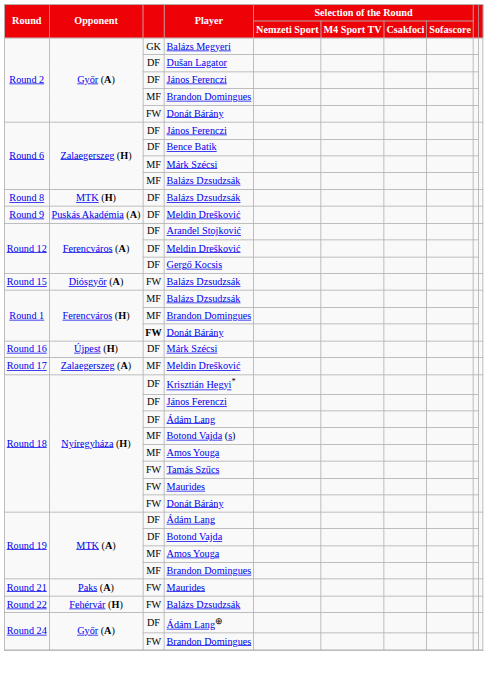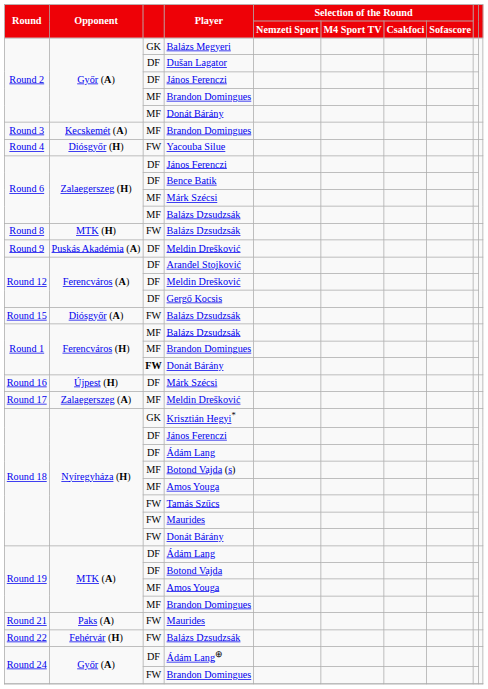 <table class="wikitable sortable sticky-header-multi" style="text-align:center; font-size:85%;">
 <tr>
 <th rowspan="2" style="background-color:#ee0107; color:#ffffff;">Round</th>
 <th rowspan="2" style="background-color:#ee0107; color:#ffffff;">Opponent</th>
 <th rowspan="2" style="background-color:#ee0107; color:#ffffff;"></th>
 <th rowspan="2" style="background-color:#ee0107; color:#ffffff;">Player</th>
 <th colspan="4" style="background-color:#ee0107; color:#ffffff;">Selection of the Round</th>
 <th rowspan="2" style="background-color:#ee0107; color:#ffffff;"></th>
 <th rowspan="2" style="background-color:#ee0107; color:#ffffff;" class="unsortable"></th>
 </tr>
 <tr>
 <th style="background-color:#ee0107; color:#ffffff;">Nemzeti Sport</th>
 <th style="background-color:#ee0107; color:#ffffff;">M4 Sport TV</th>
 <th style="background-color:#ee0107; color:#ffffff;">Csakfoci</th>
 <th style="background-color:#ee0107; color:#ffffff;">Sofascore</th>
 </tr>
 <tr>
 <td rowspan="5"><a href='#'>Round 2</a></td>
 <td rowspan="5"><a href='#'>Győr</a> (<strong>A</strong>)</td>
 <td>GK</td>
 <td style="text-align:left;" data-sort-value="Megyeri"> <a href='#'>Balázs Megyeri</a></td>
 <td></td>
 <td></td>
 <td></td>
 <td></td>
 <td></td>
 <td rowspan="5"></td>
 </tr>
 <tr>
 <td>DF</td>
 <td style="text-align:left;" data-sort-value="Lagator"> <a href='#'>Dušan Lagator</a></td>
 <td></td>
 <td></td>
 <td></td>
 <td></td>
 <td></td>
 </tr>
 <tr>
 <td>DF</td>
 <td style="text-align:left;" data-sort-value="Ferenczi"> <a href='#'>János Ferenczi</a></td>
 <td></td>
 <td></td>
 <td></td>
 <td></td>
 <td></td>
 </tr>
 <tr>
 <td>MF</td>
 <td style="text-align:left;" data-sort-value="Domingues"> <a href='#'>Brandon Domingues</a></td>
 <td></td>
 <td></td>
 <td></td>
 <td></td>
 <td></td>
 </tr>
 <tr>
+<td>MF</td>
+<td style="text-align:left;" data-sort-value="Barany"> <a href='#'>Donát Bárány</a></td>
+<td></td>
+<td></td>
+<td></td>
+<td></td>
+<td></td>
+</tr>
+<tr>
+<td><a href='#'>Round 3</a></td>
+<td><a href='#'>Kecskemét</a> (<strong>A</strong>)</td>
+<td>MF</td>
+<td style="text-align:left;" data-sort-value="Domingues"> <a href='#'>Brandon Domingues</a></td>
+<td></td>
+<td></td>
+<td></td>
+<td></td>
+<td></td>
+<td></td>
+</tr>
+<tr>
+<td><a href='#'>Round 4</a></td>
+<td><a href='#'>Diósgyőr</a> (<strong>H</strong>)</td>
 <td>FW</td>
-<td style="text-align:left;" data-sort-value="Barany"> <a href='#'>Donát Bárány</a></td>
+<td style="text-align:left;" data-sort-value="Silue"> <a href='#'>Yacouba Silue</a></td>
+<td></td>
 <td></td>
 <td></td>
 <td></td>
 <td></td>
 <td></td>
 </tr>
 <tr>
 <td rowspan="4"><a href='#'>Round 6</a></td>
 <td rowspan="4"><a href='#'>Zalaegerszeg</a> (<strong>H</strong>)</td>
 <td>DF</td>
 <td style="text-align:left;" data-sort-value="Ferenczi"> <a href='#'>János Ferenczi</a></td>
 <td></td>
 <td></td>
 <td></td>
 <td></td>
 <td></td>
 <td rowspan="4"></td>
 </tr>
 <tr>
 <td>DF</td>
 <td style="text-align:left;" data-sort-value="Batik"> <a href='#'>Bence Batik</a></td>
 <td></td>
 <td></td>
 <td></td>
 <td></td>
 <td></td>
 </tr>
 <tr>
 <td>MF</td>
 <td style="text-align:left;" data-sort-value="Szecsi"> <a href='#'>Márk Szécsi</a></td>
 <td></td>
 <td></td>
 <td></td>
 <td></td>
 <td></td>
 </tr>
 <tr>
 <td>MF</td>
 <td style="text-align:left;" data-sort-value="Dzsudzsak"> <a href='#'>Balázs Dzsudzsák</a></td>
 <td></td>
 <td></td>
 <td></td>
 <td></td>
 <td></td>
 </tr>
 <tr>
 <td><a href='#'>Round 8</a></td>
 <td><a href='#'>MTK</a> (<strong>H</strong>)</td>
-<td>DF</td>
+<td>FW</td>
 <td style="text-align:left;" data-sort-value="Dzsudzsak"> <a href='#'>Balázs Dzsudzsák</a></td>
 <td></td>
 <td></td>
 <td></td>
 <td></td>
 <td></td>
 <td></td>
 </tr>
 <tr>
 <td><a href='#'>Round 9</a></td>
 <td><a href='#'>Puskás Akadémia</a> (<strong>A</strong>)</td>
 <td>DF</td>
 <td style="text-align:left;" data-sort-value="Dreskovic"> <a href='#'>Meldin Drešković</a></td>
 <td></td>
 <td></td>
 <td></td>
 <td></td>
 <td></td>
 <td></td>
 </tr>
 <tr>
 <td rowspan="3"><a href='#'>Round 12</a></td>
 <td rowspan="3"><a href='#'>Ferencváros</a> (<strong>A</strong>)</td>
 <td>DF</td>
 <td style="text-align:left;" data-sort-value="Stojkovic"> <a href='#'>Aranđel Stojković</a></td>
 <td></td>
 <td></td>
 <td></td>
 <td></td>
 <td></td>
 <td rowspan="3"></td>
 </tr>
 <tr>
 <td>DF</td>
 <td style="text-align:left;" data-sort-value="Dreskovic"> <a href='#'>Meldin Drešković</a></td>
 <td></td>
 <td></td>
 <td></td>
 <td></td>
 <td></td>
 </tr>
 <tr>
 <td>DF</td>
 <td style="text-align:left;" data-sort-value="KocsisG"> <a href='#'>Gergő Kocsis</a></td>
 <td></td>
 <td></td>
 <td></td>
 <td></td>
 <td></td>
 </tr>
 <tr>
 <td><a href='#'>Round 15</a></td>
 <td><a href='#'>Diósgyőr</a> (<strong>A</strong>)</td>
 <td>FW</td>
 <td style="text-align:left;" data-sort-value="Dzsudzsak"> <a href='#'>Balázs Dzsudzsák</a></td>
 <td></td>
 <td></td>
 <td></td>
 <td></td>
 <td></td>
 <td></td>
 </tr>
 <tr>
 <td rowspan="3"><a href='#'>Round 1</a></td>
 <td rowspan="3"><a href='#'>Ferencváros</a> (<strong>H</strong>)</td>
 <td>MF</td>
 <td style="text-align:left;" data-sort-value="Dzsudzsak"> <a href='#'>Balázs Dzsudzsák</a></td>
 <td></td>
 <td></td>
 <td></td>
 <td></td>
 <td></td>
 <td rowspan="3"></td>
 </tr>
 <tr>
 <td>MF</td>
 <td style="text-align:left;" data-sort-value="Domingues"> <a href='#'>Brandon Domingues</a></td>
 <td></td>
 <td></td>
 <td></td>
 <td></td>
 <td></td>
 </tr>
 <tr>
 <td><strong>FW</strong></td>
 <td style="text-align:left;" data-sort-value="Barany"> <a href='#'>Donát Bárány</a></td>
 <td></td>
 <td></td>
 <td></td>
 <td></td>
 <td></td>
 </tr>
 <tr>
 <td><a href='#'>Round 16</a></td>
 <td><a href='#'>Újpest</a> (<strong>H</strong>)</td>
 <td>DF</td>
 <td style="text-align:left;" data-sort-value="Szecsi"> <a href='#'>Márk Szécsi</a></td>
 <td></td>
 <td></td>
 <td></td>
 <td></td>
 <td></td>
 <td></td>
 </tr>
 <tr>
 <td><a href='#'>Round 17</a></td>
 <td><a href='#'>Zalaegerszeg</a> (<strong>A</strong>)</td>
 <td>MF</td>
 <td style="text-align:left;" data-sort-value="Dreskovic"> <a href='#'>Meldin Drešković</a></td>
 <td></td>
 <td></td>
 <td></td>
 <td></td>
 <td></td>
 <td></td>
 </tr>
 <tr>
 <td rowspan="8"><a href='#'>Round 18</a></td>
 <td rowspan="8"><a href='#'>Nyíregyháza</a> (<strong>H</strong>)</td>
-<td>DF</td>
+<td>GK</td>
 <td style="text-align:left;" data-sort-value="Hegyi"> <a href='#'>Krisztián Hegyi</a><sup>*</sup></td>
 <td></td>
 <td></td>
 <td></td>
 <td></td>
 <td></td>
 <td rowspan="8"></td>
 </tr>
 <tr>
 <td>DF</td>
 <td style="text-align:left;" data-sort-value="Ferenczi"> <a href='#'>János Ferenczi</a></td>
 <td></td>
 <td></td>
 <td></td>
 <td></td>
 <td></td>
 </tr>
 <tr>
 <td>DF</td>
 <td style="text-align:left;" data-sort-value="Lang"> <a href='#'>Ádám Lang</a></td>
 <td></td>
 <td></td>
 <td></td>
 <td></td>
 <td></td>
 </tr>
 <tr>
 <td>MF</td>
 <td style="text-align:left;" data-sort-value="Vajda"> <a href='#'>Botond Vajda</a> (<a href='#'>s</a>)</td>
 <td></td>
 <td></td>
 <td></td>
 <td></td>
 <td></td>
 </tr>
 <tr>
 <td>MF</td>
 <td style="text-align:left;" data-sort-value="Youga"> <a href='#'>Amos Youga</a></td>
 <td></td>
 <td></td>
 <td></td>
 <td></td>
 <td></td>
 </tr>
 <tr>
 <td>FW</td>
 <td style="text-align:left;" data-sort-value="Szucs"> <a href='#'>Tamás Szűcs</a></td>
 <td></td>
 <td></td>
 <td></td>
 <td></td>
 <td></td>
 </tr>
 <tr>
 <td>FW</td>
 <td style="text-align:left;" data-sort-value="Maurides"> <a href='#'>Maurides</a></td>
 <td></td>
 <td></td>
 <td></td>
 <td></td>
 <td></td>
 </tr>
 <tr>
 <td>FW</td>
 <td style="text-align:left;" data-sort-value="Barany"> <a href='#'>Donát Bárány</a></td>
 <td></td>
 <td></td>
 <td></td>
 <td></td>
 <td></td>
 </tr>
 <tr>
 <td rowspan="4"><a href='#'>Round 19</a></td>
 <td rowspan="4"><a href='#'>MTK</a> (<strong>A</strong>)</td>
 <td>DF</td>
 <td style="text-align:left;" data-sort-value="Lang"> <a href='#'>Ádám Lang</a></td>
 <td></td>
 <td></td>
 <td></td>
 <td></td>
 <td></td>
 <td rowspan="4"></td>
 </tr>
 <tr>
 <td>DF</td>
 <td style="text-align:left;" data-sort-value="Vajda"> <a href='#'>Botond Vajda</a></td>
 <td></td>
 <td></td>
 <td></td>
 <td></td>
 <td></td>
 </tr>
 <tr>
 <td>MF</td>
 <td style="text-align:left;" data-sort-value="Youga"> <a href='#'>Amos Youga</a></td>
 <td></td>
 <td></td>
 <td></td>
 <td></td>
 <td></td>
 </tr>
 <tr>
 <td>MF</td>
 <td style="text-align:left;" data-sort-value="Domingues"> <a href='#'>Brandon Domingues</a></td>
 <td></td>
 <td></td>
 <td></td>
 <td></td>
 <td></td>
 </tr>
 <tr>
 <td><a href='#'>Round 21</a></td>
 <td><a href='#'>Paks</a> (<strong>A</strong>)</td>
 <td>FW</td>
 <td style="text-align:left;" data-sort-value="Maurides"> <a href='#'>Maurides</a></td>
 <td></td>
 <td></td>
 <td></td>
 <td></td>
 <td></td>
 <td></td>
 </tr>
 <tr>
 <td><a href='#'>Round 22</a></td>
 <td><a href='#'>Fehérvár</a> (<strong>H</strong>)</td>
 <td>FW</td>
 <td style="text-align:left;" data-sort-value="Dzsudzsak"> <a href='#'>Balázs Dzsudzsák</a></td>
 <td></td>
 <td></td>
 <td></td>
 <td></td>
 <td></td>
 <td></td>
 </tr>
 <tr>
 <td rowspan="2"><a href='#'>Round 24</a></td>
 <td rowspan="2"><a href='#'>Győr</a> (<strong>A</strong>)</td>
 <td>DF</td>
 <td style="text-align:left;" data-sort-value="Lang"> <a href='#'>Ádám Lang</a><sup>⊕</sup></td>
 <td></td>
 <td></td>
 <td></td>
 <td></td>
 <td></td>
 <td rowspan="2"></td>
 </tr>
 <tr>
 <td>FW</td>
 <td style="text-align:left;" data-sort-value="Domingues"> <a href='#'>Brandon Domingues</a></td>
 <td></td>
 <td></td>
 <td></td>
 <td></td>
 <td></td>
 </tr>
 <tr>
 </tr>
 </table>
